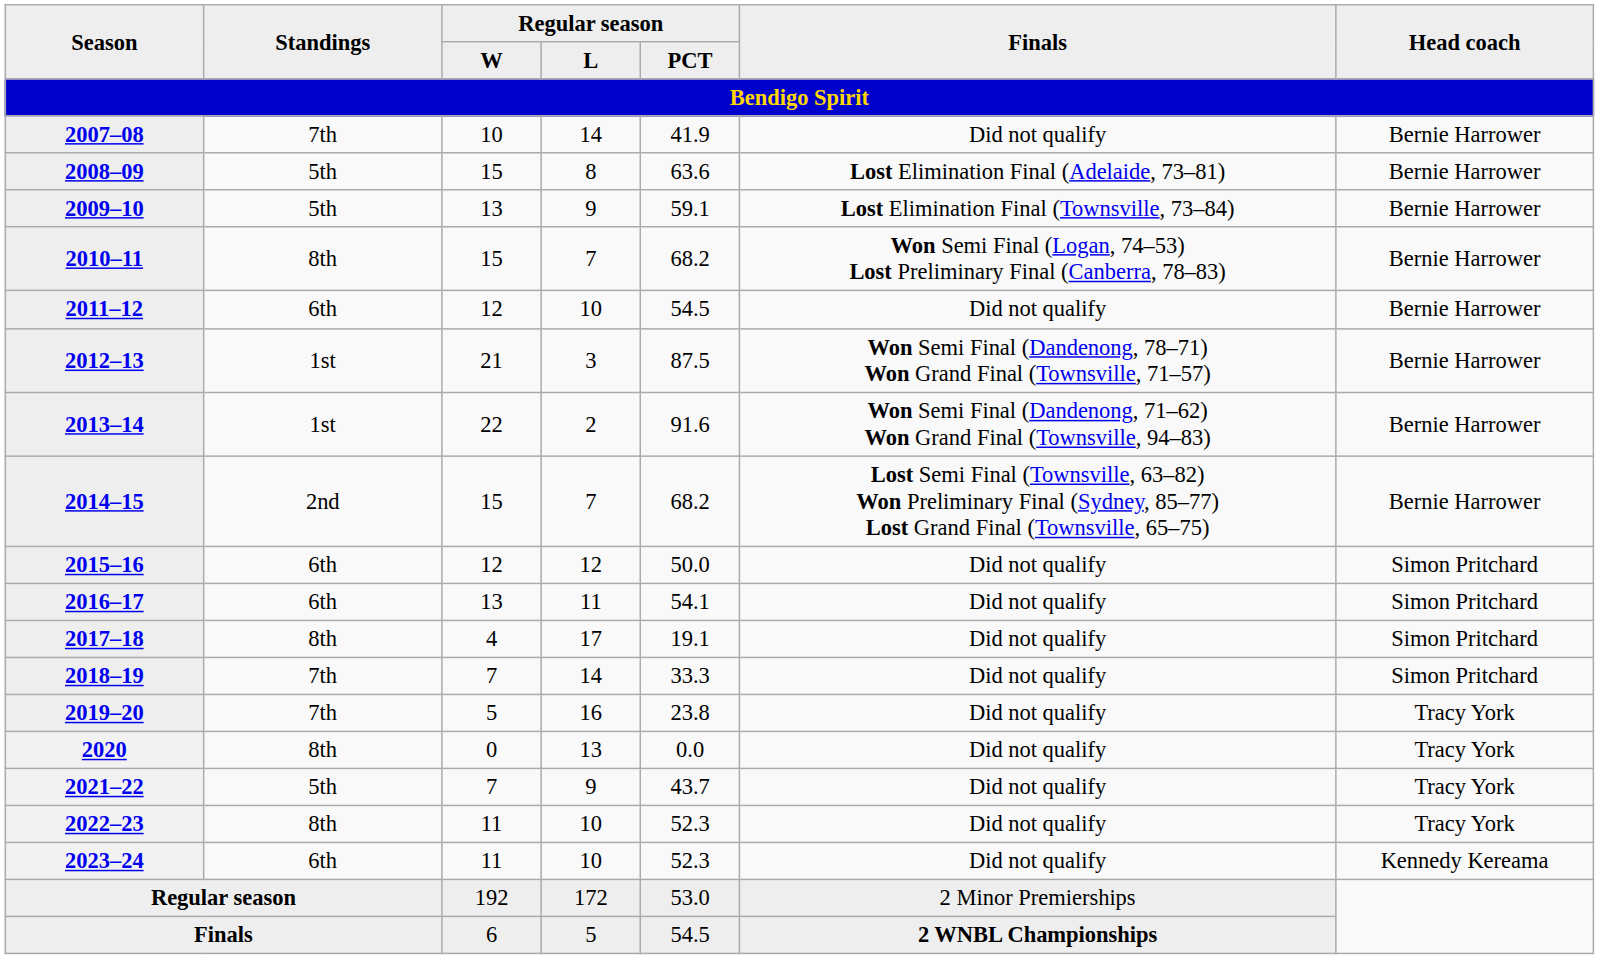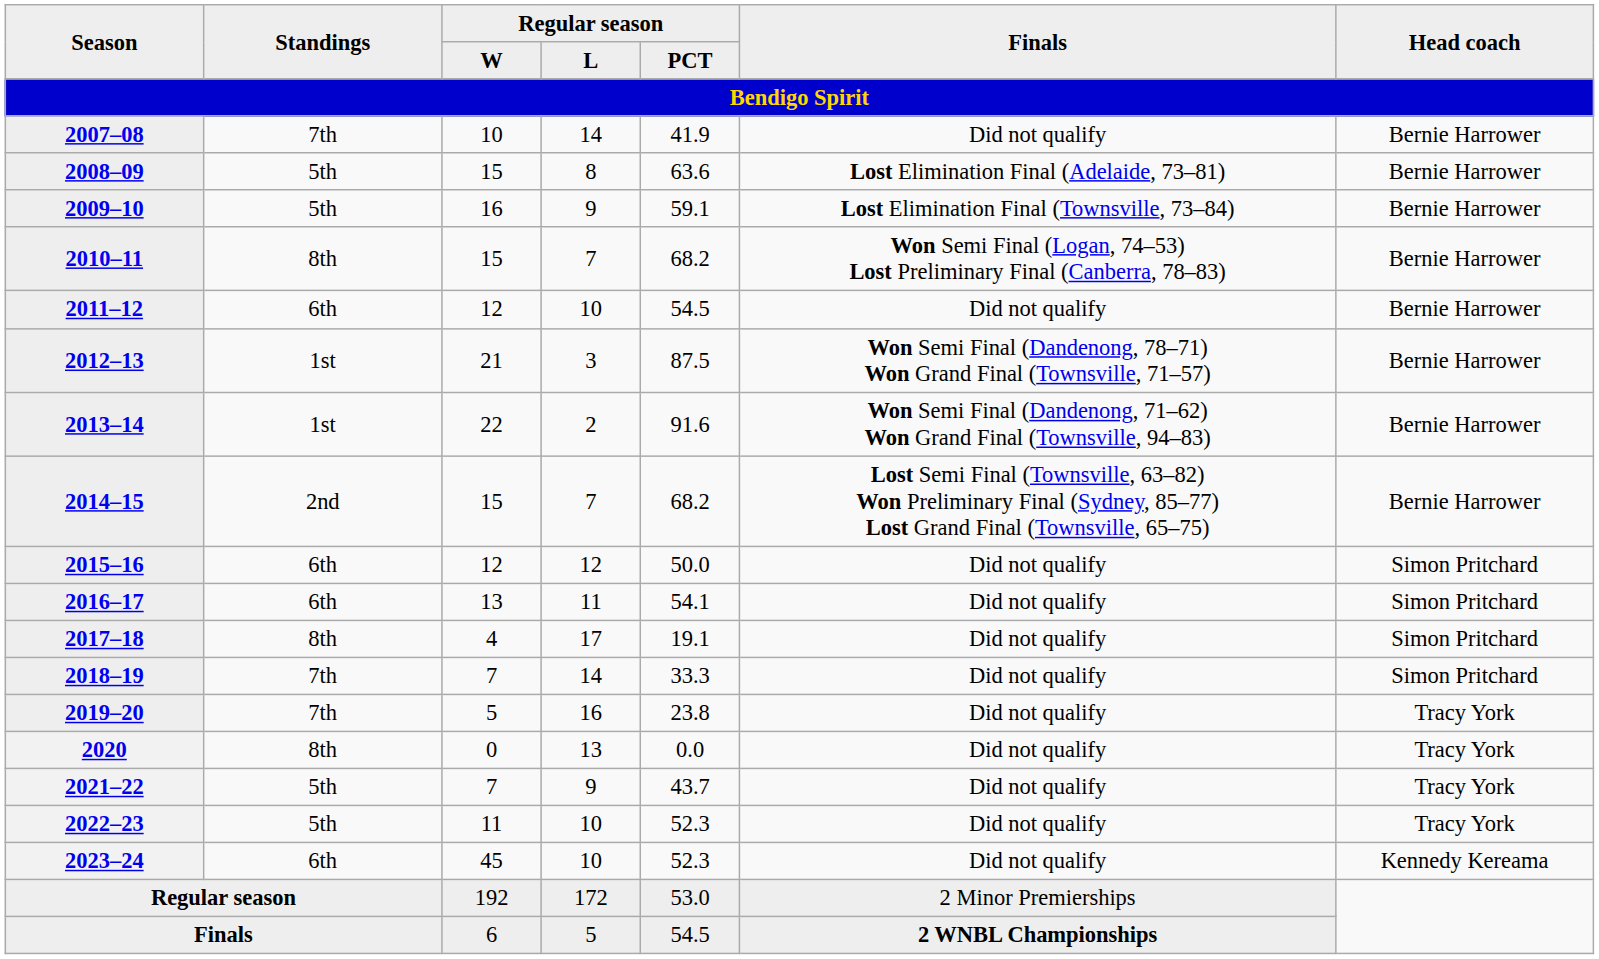 <table class="wikitable" style="font-size:95%; text-align: center; width: 85%; margin:1em auto;">
 <tr>
 <th rowspan=2 style="background:#eee; width: 10%;">Season</th>
 <th rowspan=2 style="background:#eee; width: 12%;">Standings</th>
 <th colspan=3 style="background:#eee; width: 15%;">Regular season</th>
 <th rowspan=2 style="background:#eee; width: 30%;">Finals</th>
 <th rowspan=2 style="background:#eee; width: 13%;">Head coach</th>
 </tr>
 <tr>
 <th style="background:#eee; width: 5%;">W</th>
 <th style="background:#eee; width: 5%;">L</th>
 <th style="background:#eee; width: 5%;">PCT</th>
 </tr>
 <tr>
 <th colspan=7  style="background:#0000CD; color:gold;">Bendigo Spirit</th>
 </tr>
 <tr>
 <th scope="row" style="background:#eee;"><a href='#'>2007–08</a></th>
 <td>7th</td>
 <td>10</td>
 <td>14</td>
 <td>41.9</td>
 <td>Did not qualify</td>
 <td>Bernie Harrower</td>
 </tr>
 <tr>
 <th scope="row" style="background:#eee;"><a href='#'>2008–09</a></th>
 <td>5th</td>
 <td>15</td>
 <td>8</td>
 <td>63.6</td>
 <td><strong>Lost</strong> Elimination Final (<a href='#'>Adelaide</a>, 73–81)</td>
 <td>Bernie Harrower</td>
 </tr>
 <tr>
 <th scope="row" style="background:#eee;"><a href='#'>2009–10</a></th>
 <td>5th</td>
-<td>13</td>
+<td>16</td>
 <td>9</td>
 <td>59.1</td>
 <td><strong>Lost</strong> Elimination Final (<a href='#'>Townsville</a>, 73–84)</td>
 <td>Bernie Harrower</td>
 </tr>
 <tr>
 <th scope="row" style="background:#eee;"><a href='#'>2010–11</a></th>
 <td>8th</td>
 <td>15</td>
 <td>7</td>
 <td>68.2</td>
 <td><strong>Won</strong> Semi Final (<a href='#'>Logan</a>, 74–53) <br> <strong>Lost</strong> Preliminary Final (<a href='#'>Canberra</a>, 78–83)</td>
 <td>Bernie Harrower</td>
 </tr>
 <tr>
 <th scope="row" style="background:#eee;"><a href='#'>2011–12</a></th>
 <td>6th</td>
 <td>12</td>
 <td>10</td>
 <td>54.5</td>
 <td>Did not qualify</td>
 <td>Bernie Harrower</td>
 </tr>
 <tr>
 <th scope="row" style="background:#eee;"><a href='#'>2012–13</a></th>
 <td>1st</td>
 <td>21</td>
 <td>3</td>
 <td>87.5</td>
 <td><strong>Won</strong> Semi Final (<a href='#'>Dandenong</a>, 78–71) <br> <strong>Won</strong> Grand Final (<a href='#'>Townsville</a>, 71–57)</td>
 <td>Bernie Harrower</td>
 </tr>
 <tr>
 <th scope="row" style="background:#eee;"><a href='#'>2013–14</a></th>
 <td>1st</td>
 <td>22</td>
 <td>2</td>
 <td>91.6</td>
 <td><strong>Won</strong> Semi Final (<a href='#'>Dandenong</a>, 71–62) <br> <strong>Won</strong> Grand Final (<a href='#'>Townsville</a>, 94–83)</td>
 <td>Bernie Harrower</td>
 </tr>
 <tr>
 <th scope="row" style="background:#eee;"><a href='#'>2014–15</a></th>
 <td>2nd</td>
 <td>15</td>
 <td>7</td>
 <td>68.2</td>
 <td><strong>Lost</strong> Semi Final (<a href='#'>Townsville</a>, 63–82) <br> <strong>Won</strong> Preliminary Final (<a href='#'>Sydney</a>, 85–77) <br> <strong>Lost</strong> Grand Final (<a href='#'>Townsville</a>, 65–75)</td>
 <td>Bernie Harrower</td>
 </tr>
 <tr>
 <th scope="row" style="background:#eee;"><a href='#'>2015–16</a></th>
 <td>6th</td>
 <td>12</td>
 <td>12</td>
 <td>50.0</td>
 <td>Did not qualify</td>
 <td>Simon Pritchard</td>
 </tr>
 <tr>
 <th scope="row" style="background:#eee;"><a href='#'>2016–17</a></th>
 <td>6th</td>
 <td>13</td>
 <td>11</td>
 <td>54.1</td>
 <td>Did not qualify</td>
 <td>Simon Pritchard</td>
 </tr>
 <tr>
 <th scope="row" style="background:#eee;"><a href='#'>2017–18</a></th>
 <td>8th</td>
 <td>4</td>
 <td>17</td>
 <td>19.1</td>
 <td>Did not qualify</td>
 <td>Simon Pritchard</td>
 </tr>
 <tr>
 <th scope="row" style="background:#eee;"><a href='#'>2018–19</a></th>
 <td>7th</td>
 <td>7</td>
 <td>14</td>
 <td>33.3</td>
 <td>Did not qualify</td>
 <td>Simon Pritchard</td>
 </tr>
 <tr>
 <th scope="row" style="background:#eee;"><a href='#'>2019–20</a></th>
 <td>7th</td>
 <td>5</td>
 <td>16</td>
 <td>23.8</td>
 <td>Did not qualify</td>
 <td>Tracy York</td>
 </tr>
 <tr>
 <th><a href='#'>2020</a></th>
 <td>8th</td>
 <td>0</td>
 <td>13</td>
 <td>0.0</td>
 <td>Did not qualify</td>
 <td>Tracy York</td>
 </tr>
 <tr>
 <th><a href='#'>2021–22</a></th>
 <td>5th</td>
 <td>7</td>
 <td>9</td>
 <td>43.7</td>
 <td>Did not qualify</td>
 <td>Tracy York</td>
 </tr>
 <tr>
 <th><a href='#'>2022–23</a></th>
-<td>8th</td>
+<td>5th</td>
 <td>11</td>
 <td>10</td>
 <td>52.3</td>
 <td>Did not qualify</td>
 <td>Tracy York</td>
 </tr>
 <tr>
 <th><a href='#'>2023–24</a></th>
 <td>6th</td>
-<td>11</td>
+<td>45</td>
 <td>10</td>
 <td>52.3</td>
 <td>Did not qualify</td>
 <td>Kennedy Kereama</td>
 </tr>
 <tr>
 <th colspan="2" style="background:#eee;">Regular season</th>
 <td style="background:#eee;">192</td>
 <td style="background:#eee;">172</td>
 <td style="background:#eee;">53.0</td>
 <td style="background:#eee;">2 Minor Premierships</td>
 </tr>
 <tr>
 <th colspan=2 style="background:#eee;">Finals</th>
 <td style="background:#eee;">6</td>
 <td style="background:#eee;">5</td>
 <td style="background:#eee;">54.5</td>
 <td style="background:#eee;"><strong>2 WNBL Championships</strong></td>
 </tr>
 </table>
